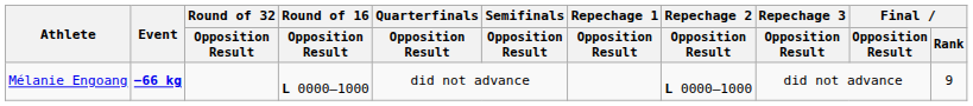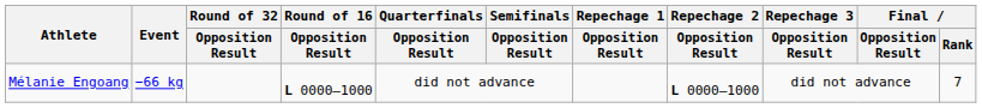 <table class="wikitable" style="font-size:90%">
 <tr>
 <th rowspan="2">Athlete</th>
 <th rowspan="2">Event</th>
 <th>Round of 32</th>
 <th>Round of 16</th>
 <th>Quarterfinals</th>
 <th>Semifinals</th>
 <th>Repechage 1</th>
 <th>Repechage 2</th>
 <th>Repechage 3</th>
 <th colspan=2>Final / </th>
 </tr>
 <tr style="font-size:95%">
 <th>Opposition<br>Result</th>
 <th>Opposition<br>Result</th>
 <th>Opposition<br>Result</th>
 <th>Opposition<br>Result</th>
 <th>Opposition<br>Result</th>
 <th>Opposition<br>Result</th>
 <th>Opposition<br>Result</th>
 <th>Opposition<br>Result</th>
 <th>Rank</th>
 </tr>
 <tr align=center>
 <td align=left><a href='#'>Mélanie Engoang</a></td>
-<td align=left><strong><a href='#'>−66 kg</a></strong></td>
+<td align=left><a href='#'>−66 kg</a></td>
 <td></td>
 <td><br><strong>L</strong> 0000–1000</td>
 <td colspan=2>did not advance</td>
 <td></td>
 <td><br><strong>L</strong> 0000–1000</td>
 <td colspan=2>did not advance</td>
-<td>9</td>
+<td>7</td>
 </tr>
 </table>
